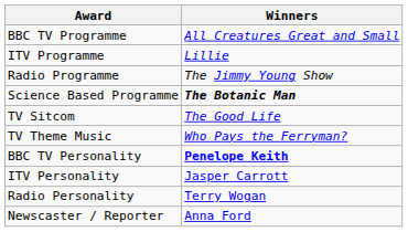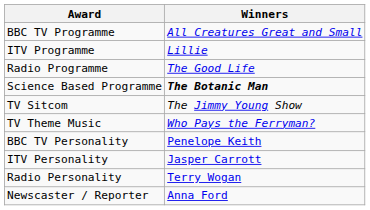 <table class="wikitable">
 <tr>
 <th>Award</th>
 <th>Winners</th>
 </tr>
 <tr>
 <td>BBC TV Programme</td>
 <td><em><a href='#'>All Creatures Great and Small</a></em></td>
 </tr>
 <tr>
 <td>ITV Programme</td>
 <td><em><a href='#'>Lillie</a></em></td>
 </tr>
 <tr>
 <td>Radio Programme</td>
-<td><em>The <a href='#'>Jimmy Young</a> Show</em></td>
+<td><em><a href='#'>The Good Life</a></em></td>
 </tr>
 <tr>
 <td>Science Based Programme</td>
 <td><strong><em>The Botanic Man</em></strong></td>
 </tr>
 <tr>
 <td>TV Sitcom</td>
-<td><em><a href='#'>The Good Life</a></em></td>
+<td><em>The <a href='#'>Jimmy Young</a> Show</em></td>
 </tr>
 <tr>
 <td>TV Theme Music</td>
 <td><em><a href='#'>Who Pays the Ferryman?</a></em></td>
 </tr>
 <tr>
 <td>BBC TV Personality</td>
-<td><strong><a href='#'>Penelope Keith</a></strong></td>
+<td><a href='#'>Penelope Keith</a></td>
 </tr>
 <tr>
 <td>ITV Personality</td>
 <td><a href='#'>Jasper Carrott</a></td>
 </tr>
 <tr>
 <td>Radio Personality</td>
 <td><a href='#'>Terry Wogan</a></td>
 </tr>
 <tr>
 <td>Newscaster / Reporter</td>
 <td><a href='#'>Anna Ford</a></td>
 </tr>
 </table>
